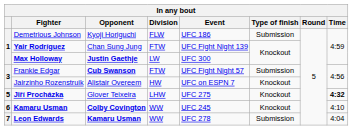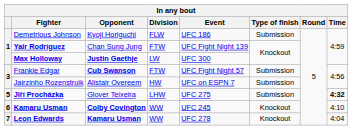 <table class=wikitable style="font-size:75%;">
 <tr>
 <th colspan=8>In any bout</th>
 </tr>
 <tr>
 <th></th>
 <th>Fighter</th>
 <th>Opponent</th>
 <th>Division</th>
 <th>Event</th>
 <th>Type of finish</th>
 <th>Round</th>
 <th>Time</th>
 </tr>
 <tr>
 <th rowspan=3>1</th>
 <td> <a href='#'>Demetrious Johnson</a></td>
 <td><a href='#'>Kyoji Horiguchi</a></td>
 <td><a href='#'>FLW</a></td>
 <td><a href='#'>UFC 186</a></td>
 <td align=center>Submission</td>
 <td rowspan=8 align=center>5</td>
 <td rowspan=3 align=center>4:59</td>
 </tr>
 <tr>
 <td> <strong><a href='#'>Yair Rodríguez</a></strong></td>
 <td><a href='#'>Chan Sung Jung</a></td>
 <td><a href='#'>FTW</a></td>
 <td><a href='#'>UFC Fight Night 139</a></td>
 <td rowspan=2 align=center>Knockout</td>
 </tr>
 <tr>
 <td> <strong><a href='#'>Max Holloway</a></strong></td>
 <td><strong><a href='#'>Justin Gaethje</a></strong></td>
 <td><a href='#'>LW</a></td>
 <td><a href='#'>UFC 300</a></td>
 </tr>
 <tr>
 <th rowspan=2>3</th>
 <td> <a href='#'>Frankie Edgar</a></td>
 <td><strong><a href='#'>Cub Swanson</a></strong></td>
 <td><a href='#'>FTW</a></td>
 <td><a href='#'>UFC Fight Night 57</a></td>
 <td align=center>Submission</td>
 <td rowspan=2 align=center>4:56</td>
 </tr>
 <tr>
 <td> <a href='#'>Jairzinho Rozenstruik</a></td>
 <td><a href='#'>Alistair Overeem</a></td>
 <td><a href='#'>HW</a></td>
 <td><a href='#'>UFC on ESPN 7</a></td>
-<td align=center>Knockout</td>
+<td align=center>Submission</td>
 </tr>
 <tr>
 <th>5</th>
 <td> <strong><a href='#'>Jiří Procházka</a></strong></td>
 <td><a href='#'>Glover Teixeira</a></td>
 <td><a href='#'>LHW</a></td>
 <td><a href='#'>UFC 275</a></td>
-<td align=center>Knockout</td>
+<td align=center>Submission</td>
 <td align=center><strong>4:32</strong></td>
 </tr>
 <tr>
 <th>6</th>
 <td> <strong><a href='#'>Kamaru Usman</a></strong></td>
 <td><strong><a href='#'>Colby Covington</a></strong></td>
 <td><a href='#'>WW</a></td>
 <td><a href='#'>UFC 245</a></td>
 <td align=center>Knockout</td>
 <td align=center>4:10</td>
 </tr>
 <tr>
 <th>7</th>
 <td> <strong><a href='#'>Leon Edwards</a></strong></td>
 <td><strong><a href='#'>Kamaru Usman</a></strong></td>
 <td><a href='#'>WW</a></td>
 <td><a href='#'>UFC 278</a></td>
-<td align=center>Submission</td>
+<td align=center>Knockout</td>
 <td align=center>4:04</td>
 </tr>
 </table>
